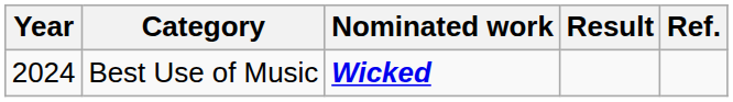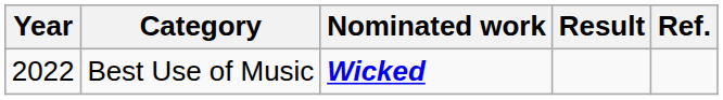 <table class="wikitable">
 <tr>
 <th>Year</th>
 <th>Category</th>
 <th>Nominated work</th>
 <th>Result</th>
 <th>Ref.</th>
 </tr>
 <tr>
-<td>2024</td>
+<td>2022</td>
 <td>Best Use of Music</td>
 <td><strong><em><a href='#'>Wicked</a></em></strong></td>
 <td></td>
 <td align="center"></td>
 </tr>
 </table>
